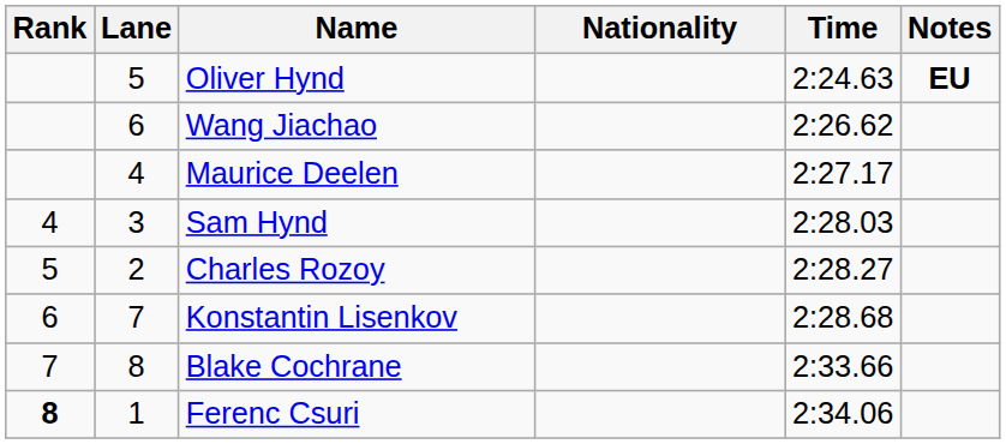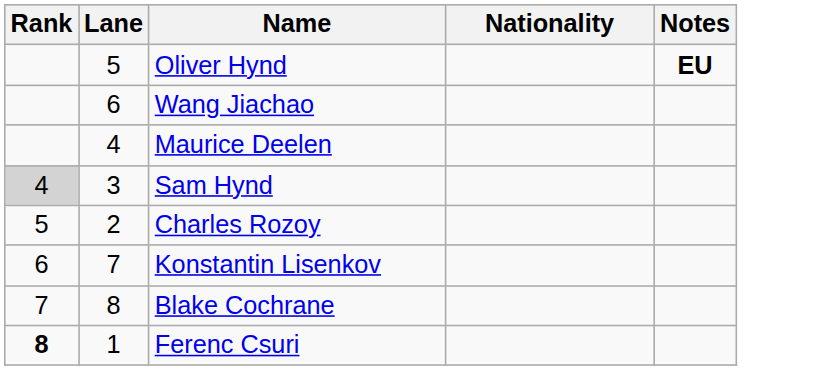 <table class="wikitable sortable" style="text-align:center">
 <tr>
 <th>Rank</th>
 <th>Lane</th>
 <th style="width:180px">Name</th>
 <th style="width:125px">Nationality</th>
-<th>Time</th>
 <th>Notes</th>
 </tr>
 <tr>
 <td></td>
 <td>5</td>
 <td style="text-align:left;"><a href='#'>Oliver Hynd</a></td>
 <td style="text-align:left;"></td>
-<td>2:24.63</td>
 <td><strong>EU</strong></td>
 </tr>
 <tr>
 <td></td>
 <td>6</td>
 <td style="text-align:left;"><a href='#'>Wang Jiachao</a></td>
 <td style="text-align:left;"></td>
-<td>2:26.62</td>
 <td></td>
 </tr>
 <tr>
 <td></td>
 <td>4</td>
 <td style="text-align:left;"><a href='#'>Maurice Deelen</a></td>
 <td style="text-align:left;"></td>
-<td>2:27.17</td>
 <td></td>
 </tr>
 <tr>
-<td>4</td>
+<td style="background: lightgrey;">4</td>
 <td>3</td>
 <td style="text-align:left;"><a href='#'>Sam Hynd</a></td>
 <td style="text-align:left;"></td>
-<td>2:28.03</td>
 <td></td>
 </tr>
 <tr>
 <td>5</td>
 <td>2</td>
 <td style="text-align:left;"><a href='#'>Charles Rozoy</a></td>
 <td style="text-align:left;"></td>
-<td>2:28.27</td>
 <td></td>
 </tr>
 <tr>
 <td>6</td>
 <td>7</td>
 <td style="text-align:left;"><a href='#'>Konstantin Lisenkov</a></td>
 <td style="text-align:left;"></td>
-<td>2:28.68</td>
 <td></td>
 </tr>
 <tr>
 <td>7</td>
 <td>8</td>
 <td style="text-align:left;"><a href='#'>Blake Cochrane</a></td>
 <td style="text-align:left;"></td>
-<td>2:33.66</td>
 <td></td>
 </tr>
 <tr>
 <td><strong>8</strong></td>
 <td>1</td>
 <td style="text-align:left;"><a href='#'>Ferenc Csuri</a></td>
 <td style="text-align:left;"></td>
-<td>2:34.06</td>
 <td></td>
 </tr>
 </table>
